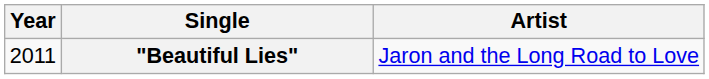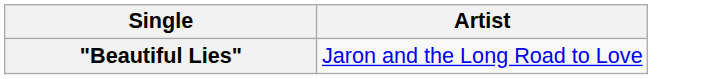 <table class="wikitable plainrowheaders" style="text-align:center;">
 <tr>
-<th>Year</th>
 <th style="width:14em;">Single</th>
 <th>Artist</th>
 </tr>
 <tr>
-<td>2011</td>
 <th scope="row">"Beautiful Lies"</th>
 <td><a href='#'>Jaron and the Long Road to Love</a></td>
 </tr>
 </table>
